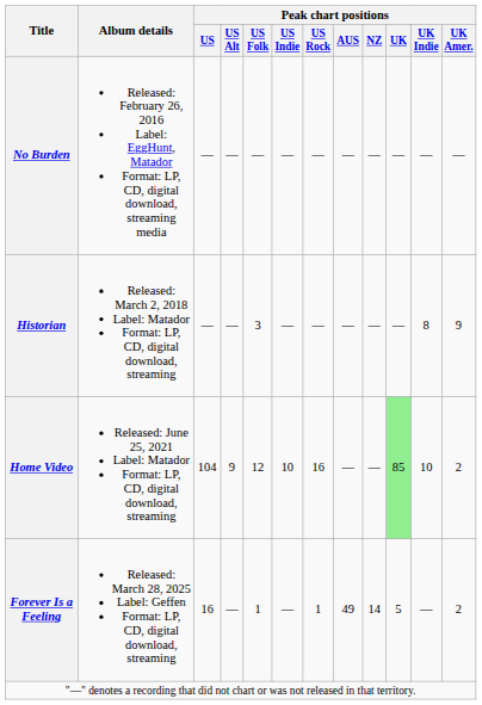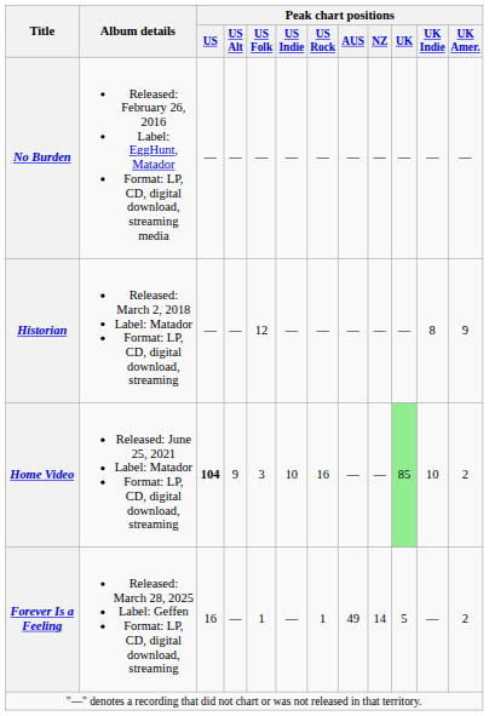 <table class="wikitable plainrowheaders" style="text-align:center;">
 <tr>
 <th scope="col" rowspan="2" style="width:10em;">Title</th>
 <th scope="col" rowspan="2" style="width:16em;">Album details</th>
 <th scope="col" colspan="10">Peak chart positions</th>
 </tr>
 <tr>
 <th scope="col" style="width:2.5em;font-size:90%;"><a href='#'>US</a><br></th>
 <th scope="col" style="width:2.5em;font-size:90%;"><a href='#'>US<br>Alt</a><br></th>
 <th scope="col" style="width:2.5em;font-size:90%;"><a href='#'>US<br>Folk</a><br></th>
 <th scope="col" style="width:2.5em;font-size:90%;"><a href='#'>US<br>Indie</a><br></th>
 <th scope="col" style="width:2.5em;font-size:90%;"><a href='#'>US<br>Rock</a><br></th>
 <th scope="col" style="width:2.5em;font-size:90%;"><a href='#'>AUS</a><br></th>
 <th scope="col" style="width:2.5em;font-size:90%;"><a href='#'>NZ</a><br></th>
 <th scope="col" style="width:2.5em;font-size:90%;"><a href='#'>UK</a><br></th>
 <th scope="col" style="width:2.5em;font-size:90%;"><a href='#'>UK<br>Indie</a><br></th>
 <th scope="col" style="width:2.5em;font-size:90%;"><a href='#'>UK<br>Amer.</a><br></th>
 </tr>
 <tr>
 <th scope="row"><em><a href='#'>No Burden</a></em></th>
 <td><br><ul><li>Released: February 26, 2016</li><li>Label: <a href='#'>EggHunt</a>, <a href='#'>Matador</a></li><li>Format: LP, CD, digital download, streaming media</li></ul></td>
 <td>—</td>
 <td>—</td>
 <td>—</td>
 <td>—</td>
 <td>—</td>
 <td>―</td>
 <td>―</td>
 <td>―</td>
 <td>―</td>
 <td>―</td>
 </tr>
 <tr>
 <th scope="row"><em><a href='#'>Historian</a></em></th>
 <td><br><ul><li>Released: March 2, 2018</li><li>Label: Matador</li><li>Format: LP, CD, digital download, streaming</li></ul></td>
 <td>—</td>
 <td>—</td>
-<td>3</td>
+<td>12</td>
 <td>—</td>
 <td>—</td>
 <td>―</td>
 <td>―</td>
 <td>―</td>
 <td>8</td>
 <td>9</td>
 </tr>
 <tr>
 <th scope="row"><em><a href='#'>Home Video</a></em></th>
 <td><br><ul><li>Released: June 25, 2021</li><li>Label: Matador</li><li>Format: LP, CD, digital download, streaming</li></ul></td>
-<td>104</td>
+<td><strong>104</strong></td>
 <td>9</td>
-<td>12</td>
+<td>3</td>
 <td>10</td>
 <td>16</td>
 <td>—</td>
 <td>―</td>
 <td style="background: lightgreen;">85</td>
 <td>10</td>
 <td>2</td>
 </tr>
 <tr>
 <th scope="row"><em><a href='#'>Forever Is a Feeling</a></em></th>
 <td><br><ul><li>Released: March 28, 2025</li><li>Label: Geffen</li><li>Format: LP, CD, digital download, streaming</li></ul></td>
 <td>16</td>
 <td>—</td>
 <td>1</td>
 <td>—</td>
 <td>1</td>
 <td>49</td>
 <td>14</td>
 <td>5</td>
 <td>―</td>
 <td>2</td>
 </tr>
 <tr>
 <td colspan="15" style="font-size:90%">"—" denotes a recording that did not chart or was not released in that territory.</td>
 </tr>
 </table>
